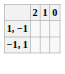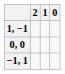 <table class="wikitable">
 <tr ---- valign="center">
 <th></th>
 <th>2</th>
 <th>1</th>
 <th>0</th>
 </tr>
 <tr ---- valign="center"  align="center">
 <th>1, −1</th>
 <td></td>
 <td></td>
 <td></td>
 </tr>
 <tr ---- valign="center"  align="center">
+<th>0, 0</th>
+<td></td>
+<td></td>
+<td></td>
+</tr>
+<tr ---- valign="center"  align="center">
 <th>−1, 1</th>
 <td></td>
 <td></td>
 <td></td>
 </tr>
 </table>
